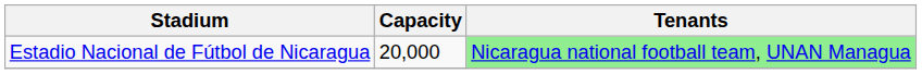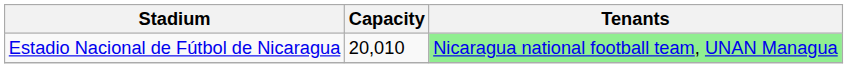 <table class="wikitable sortable">
 <tr>
 <th>Stadium</th>
 <th>Capacity</th>
 <th>Tenants</th>
 </tr>
 <tr>
 <td><a href='#'>Estadio Nacional de Fútbol de Nicaragua</a></td>
-<td>20,000</td>
+<td>20,010</td>
 <td style="background: lightgreen;"><a href='#'>Nicaragua national football team</a>, <a href='#'>UNAN Managua</a></td>
 </tr>
 <tr>
 </tr>
 </table>
